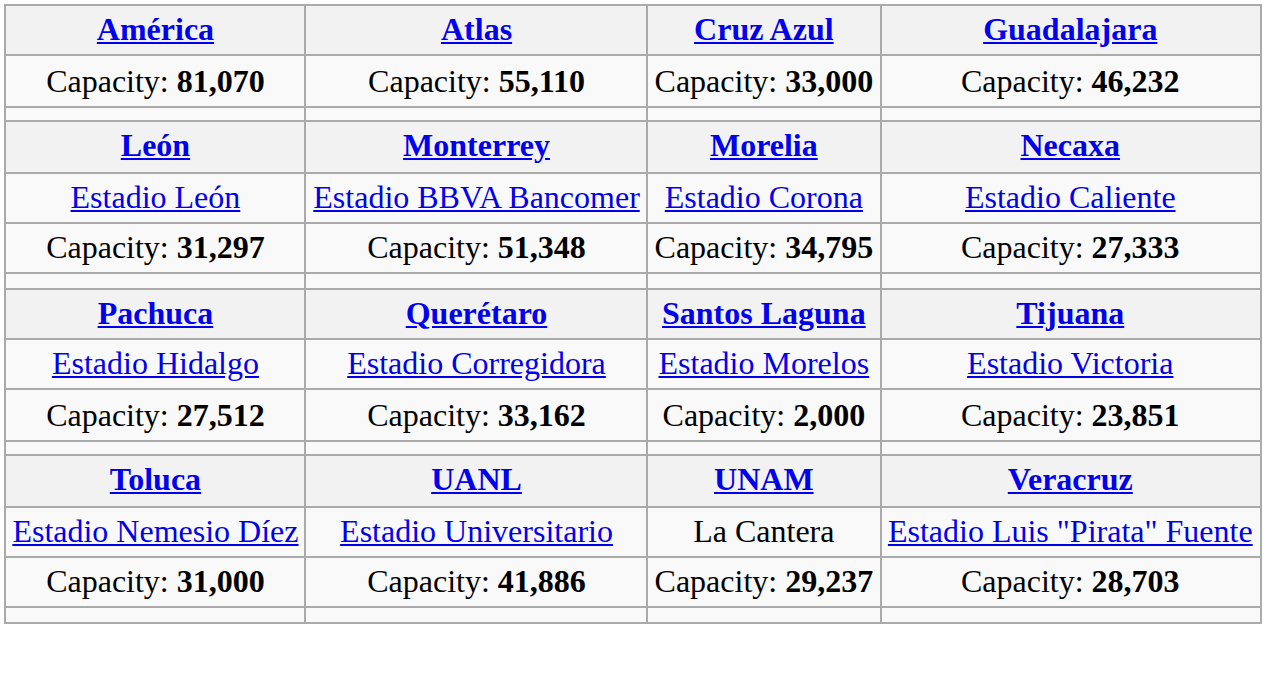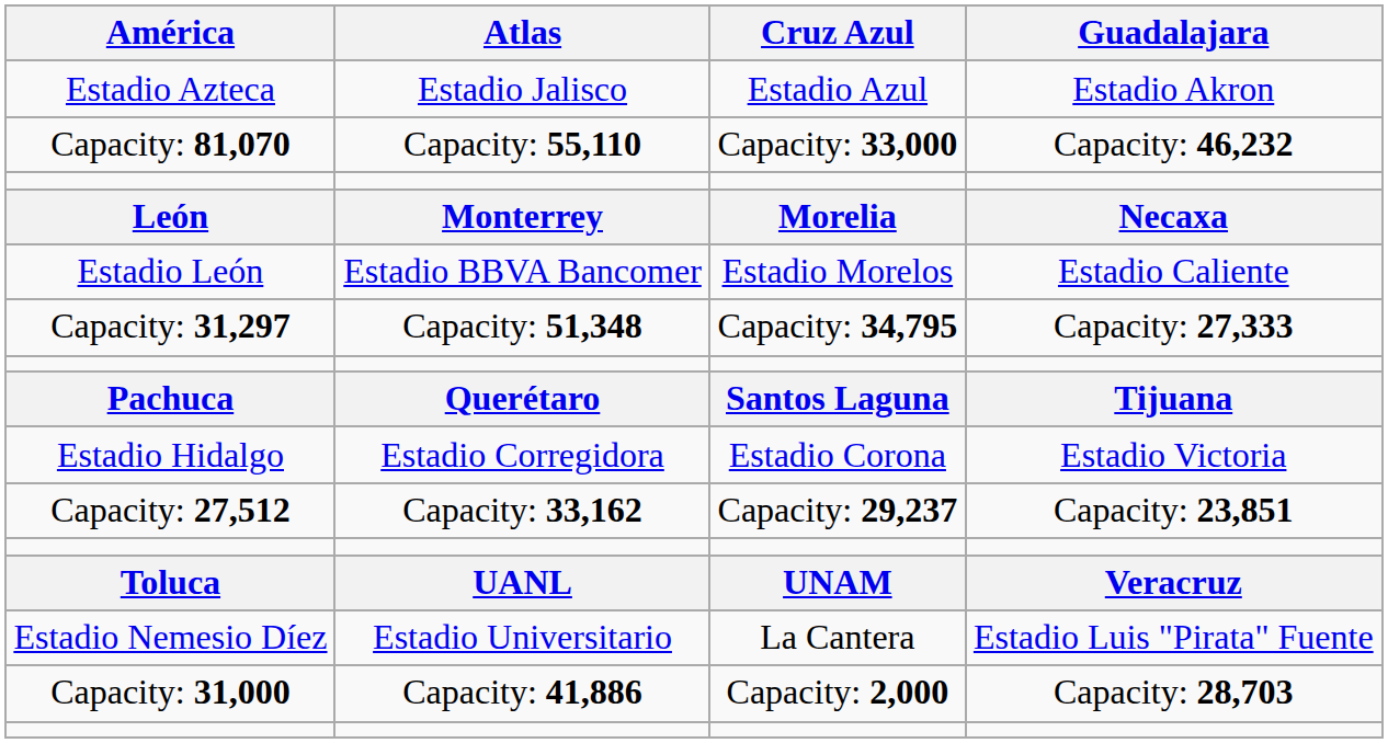 <table class="wikitable" style="text-align:center">
 <tr>
 <th><a href='#'>América</a></th>
 <th><a href='#'>Atlas</a></th>
 <th><a href='#'>Cruz Azul</a></th>
 <th><a href='#'>Guadalajara</a></th>
+</tr>
+<tr>
+<td><a href='#'>Estadio Azteca</a></td>
+<td><a href='#'>Estadio Jalisco</a></td>
+<td><a href='#'>Estadio Azul</a></td>
+<td><a href='#'>Estadio Akron</a></td>
 </tr>
 <tr>
 <td>Capacity: <strong>81,070</strong></td>
 <td>Capacity: <strong>55,110</strong></td>
 <td>Capacity: <strong>33,000</strong></td>
 <td>Capacity: <strong>46,232</strong></td>
 </tr>
 <tr>
 <td></td>
 <td></td>
 <td></td>
 <td></td>
 </tr>
 <tr>
 <th><a href='#'>León</a></th>
 <th><a href='#'>Monterrey</a></th>
 <th><a href='#'>Morelia</a></th>
 <th><a href='#'>Necaxa</a></th>
 </tr>
 <tr>
 <td><a href='#'>Estadio León</a></td>
 <td><a href='#'>Estadio BBVA Bancomer</a></td>
-<td><a href='#'>Estadio Corona</a></td>
+<td><a href='#'>Estadio Morelos</a></td>
 <td><a href='#'>Estadio Caliente</a></td>
 </tr>
 <tr>
 <td>Capacity: <strong>31,297</strong></td>
 <td>Capacity: <strong>51,348</strong></td>
 <td>Capacity: <strong>34,795</strong></td>
 <td>Capacity: <strong>27,333</strong></td>
 </tr>
 <tr>
 <td></td>
 <td></td>
 <td></td>
 <td></td>
 </tr>
 <tr>
 <th><a href='#'>Pachuca</a></th>
 <th><a href='#'>Querétaro</a></th>
 <th><a href='#'>Santos Laguna</a></th>
 <th><a href='#'>Tijuana</a></th>
 </tr>
 <tr>
 <td><a href='#'>Estadio Hidalgo</a></td>
 <td><a href='#'>Estadio Corregidora</a></td>
-<td><a href='#'>Estadio Morelos</a></td>
+<td><a href='#'>Estadio Corona</a></td>
 <td><a href='#'>Estadio Victoria</a></td>
 </tr>
 <tr>
 <td>Capacity: <strong>27,512</strong></td>
 <td>Capacity: <strong>33,162</strong></td>
-<td>Capacity: <strong>2,000</strong></td>
+<td>Capacity: <strong>29,237</strong></td>
 <td>Capacity: <strong>23,851</strong></td>
 </tr>
 <tr>
 <td></td>
 <td></td>
 <td></td>
 <td></td>
 </tr>
 <tr>
 <th><a href='#'>Toluca</a></th>
 <th><a href='#'>UANL</a></th>
 <th><a href='#'>UNAM</a></th>
 <th><a href='#'>Veracruz</a></th>
 </tr>
 <tr>
 <td><a href='#'>Estadio Nemesio Díez</a></td>
 <td><a href='#'>Estadio Universitario</a></td>
 <td>La Cantera</td>
 <td><a href='#'>Estadio Luis "Pirata" Fuente</a></td>
 </tr>
 <tr>
 <td>Capacity: <strong>31,000</strong></td>
 <td>Capacity: <strong>41,886</strong></td>
-<td>Capacity: <strong>29,237</strong></td>
+<td>Capacity: <strong>2,000</strong></td>
 <td>Capacity: <strong>28,703</strong></td>
 </tr>
 <tr>
 <td></td>
 <td></td>
 <td></td>
 <td></td>
 </tr>
 </table>
